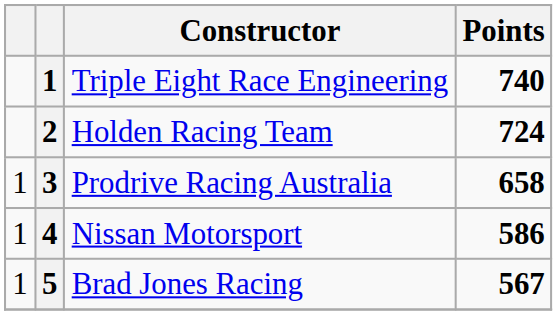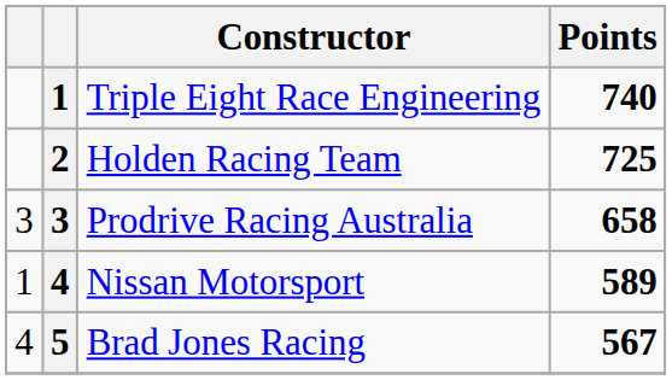 <table class="wikitable" style="font-size: 95%;">
 <tr>
 <th></th>
 <th></th>
 <th>Constructor</th>
 <th>Points</th>
 </tr>
 <tr>
 <td align="left"></td>
 <th>1</th>
 <td><a href='#'>Triple Eight Race Engineering</a></td>
 <td align="right"><strong>740</strong></td>
 </tr>
 <tr>
 <td align="left"></td>
 <th>2</th>
 <td><a href='#'>Holden Racing Team</a></td>
-<td align="right"><strong>724</strong></td>
+<td align="right"><strong>725</strong></td>
 </tr>
 <tr>
-<td align="left"> 1</td>
+<td align="left"> 3</td>
 <th>3</th>
 <td><a href='#'>Prodrive Racing Australia</a></td>
 <td align="right"><strong>658</strong></td>
 </tr>
 <tr>
 <td align="left"> 1</td>
 <th>4</th>
 <td><a href='#'>Nissan Motorsport</a></td>
-<td align="right"><strong>586</strong></td>
+<td align="right"><strong>589</strong></td>
 </tr>
 <tr>
-<td align="left"> 1</td>
+<td align="left"> 4</td>
 <th>5</th>
 <td><a href='#'>Brad Jones Racing</a></td>
 <td align="right"><strong>567</strong></td>
 </tr>
 <tr>
 </tr>
 </table>
